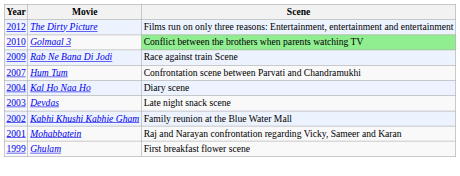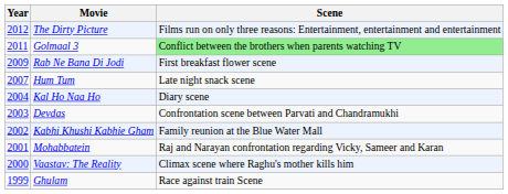 <table class="wikitable sortable">
 <tr>
 <th>Year</th>
 <th>Movie</th>
 <th>Scene</th>
 </tr>
 <tr bgcolor=#edf3fe>
 <td><a href='#'>2012</a></td>
 <td><em><a href='#'>The Dirty Picture</a></em></td>
 <td>Films run on only three reasons: Entertainment, entertainment and entertainment</td>
 </tr>
 <tr>
-<td><a href='#'>2010</a></td>
+<td><a href='#'>2011</a></td>
 <td><em><a href='#'>Golmaal 3</a></em> </td>
 <td style="background: lightgreen;">Conflict between the brothers when parents watching TV</td>
 </tr>
 <tr bgcolor=#edf3fe>
 <td><a href='#'>2009</a></td>
 <td><em><a href='#'>Rab Ne Bana Di Jodi</a></em></td>
-<td>Race against train Scene</td>
+<td>First breakfast flower scene</td>
 </tr>
 <tr>
 <td><a href='#'>2007</a></td>
 <td><em><a href='#'>Hum Tum</a></em></td>
-<td>Confrontation scene between Parvati and Chandramukhi</td>
+<td>Late night snack scene</td>
 </tr>
 <tr bgcolor="#edf3fe">
 <td><a href='#'>2004</a></td>
 <td><em><a href='#'>Kal Ho Naa Ho</a></em></td>
 <td>Diary scene</td>
 </tr>
 <tr>
 <td><a href='#'>2003</a></td>
 <td><em><a href='#'>Devdas</a></em></td>
-<td>Late night snack scene</td>
+<td>Confrontation scene between Parvati and Chandramukhi</td>
 </tr>
 <tr bgcolor="#edf3fe">
 <td><a href='#'>2002</a></td>
 <td><em><a href='#'>Kabhi Khushi Kabhie Gham</a></em></td>
 <td>Family reunion at the Blue Water Mall</td>
 </tr>
 <tr>
 <td><a href='#'>2001</a></td>
 <td><em><a href='#'>Mohabbatein</a></em></td>
 <td>Raj and Narayan confrontation regarding Vicky, Sameer and Karan</td>
 </tr>
+<tr bgcolor="#edf3fe">
+<td><a href='#'>2000</a></td>
+<td><em><a href='#'>Vaastav: The Reality</a></em></td>
+<td>Climax scene where Raghu's mother kills him</td>
+</tr>
 <tr>
 <td><a href='#'>1999</a></td>
 <td><em><a href='#'>Ghulam</a></em></td>
-<td>First breakfast flower scene</td>
+<td>Race against train Scene</td>
 </tr>
 </table>
